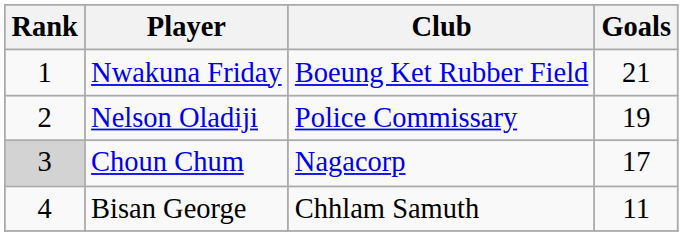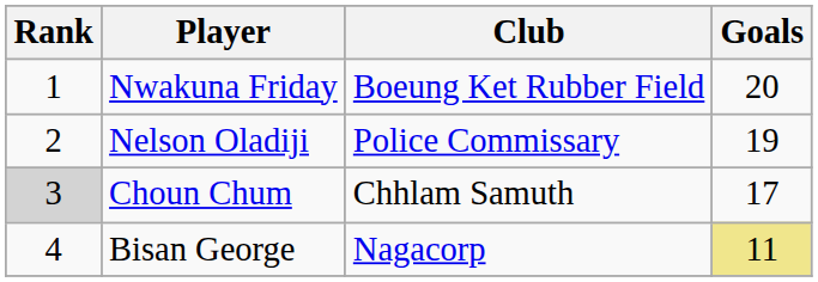 <table class="wikitable" style="text-align:center">
 <tr>
 <th>Rank</th>
 <th>Player</th>
 <th>Club</th>
 <th>Goals</th>
 </tr>
 <tr>
 <td rowspan="1">1</td>
 <td align="left"> <a href='#'>Nwakuna Friday</a></td>
 <td align="left"><a href='#'>Boeung Ket Rubber Field</a></td>
-<td>21</td>
+<td>20</td>
 </tr>
 <tr>
 <td rowspan="1">2</td>
 <td align="left"> <a href='#'>Nelson Oladiji</a></td>
 <td align="left"><a href='#'>Police Commissary</a></td>
 <td>19</td>
 </tr>
 <tr>
 <td rowspan="1" style="background: lightgrey;">3</td>
 <td align="left"> <a href='#'>Choun Chum</a></td>
-<td align="left"><a href='#'>Nagacorp</a></td>
+<td align="left">Chhlam Samuth</td>
 <td>17</td>
 </tr>
 <tr>
 <td rowspan="1">4</td>
 <td align="left"> Bisan George</td>
-<td align="left">Chhlam Samuth</td>
-<td>11</td>
+<td align="left"><a href='#'>Nagacorp</a></td>
+<td style="background: khaki;">11</td>
 </tr>
 </table>
